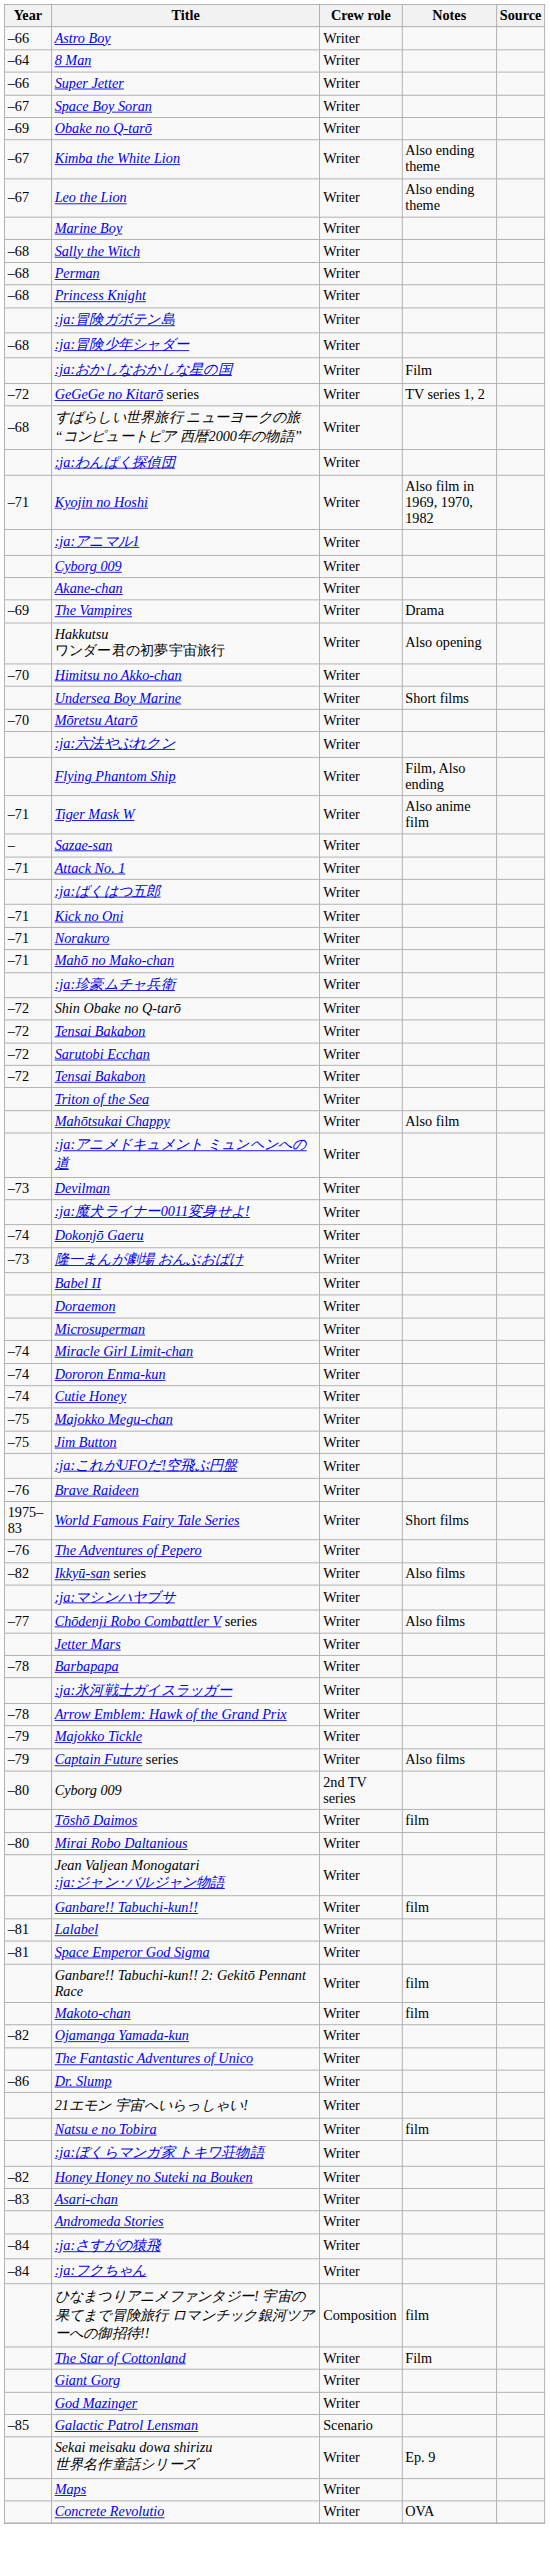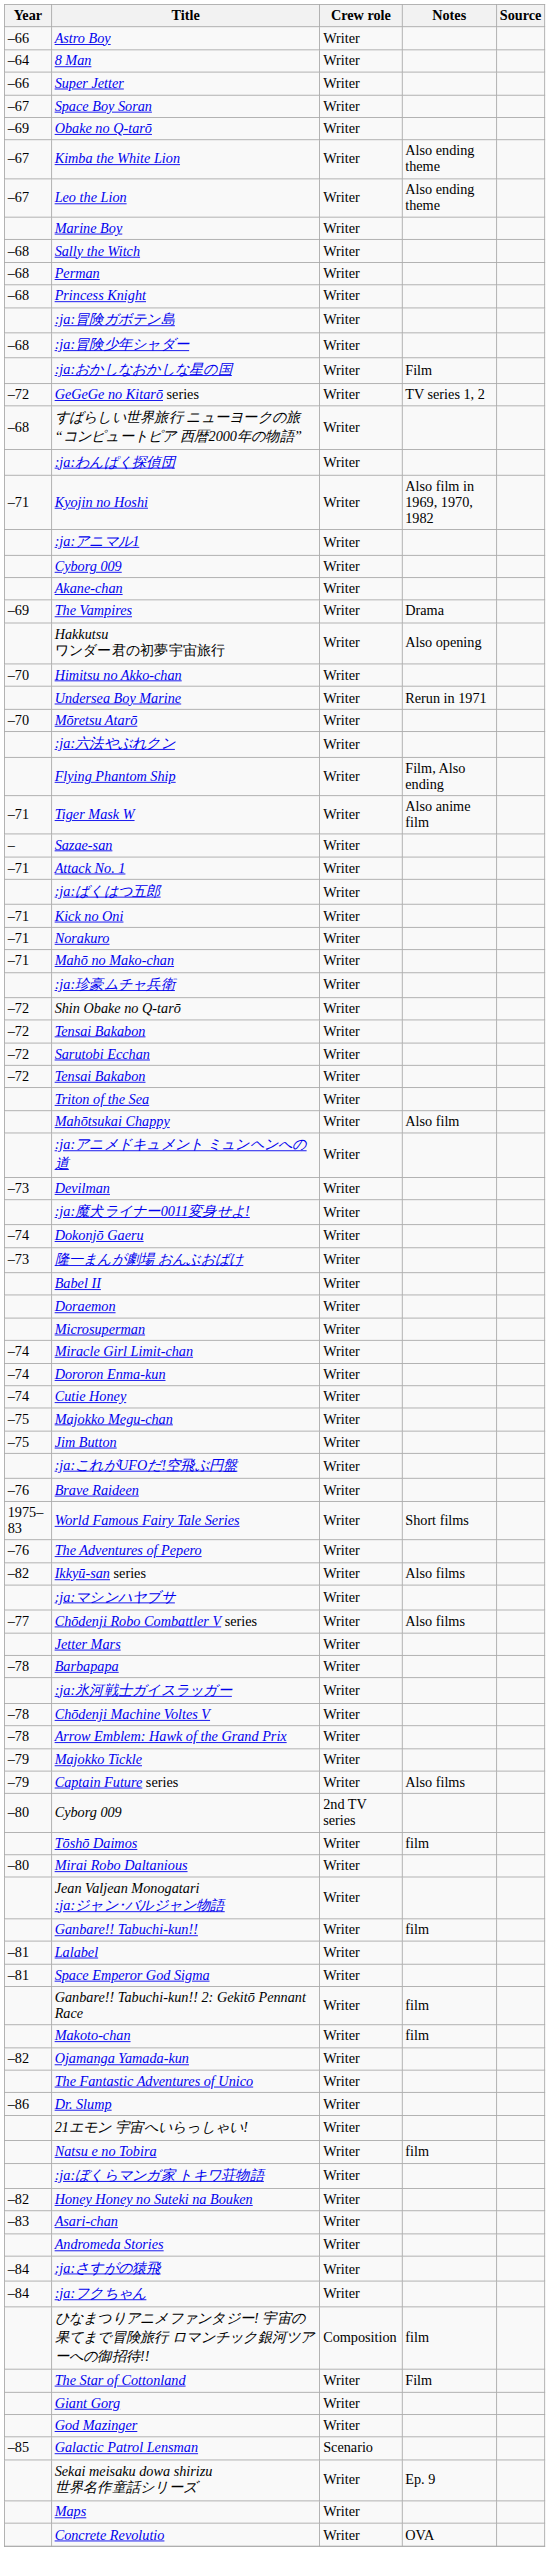 <table class="wikitable sortable plainrowheaders">
 <tr>
 <th>Year</th>
 <th>Title</th>
 <th>Crew role</th>
 <th class="unsortable">Notes</th>
 <th class="unsortable">Source</th>
 </tr>
 <tr>
 <td>–66</td>
 <td><em><a href='#'>Astro Boy</a></em></td>
 <td>Writer </td>
 <td></td>
 <td></td>
 </tr>
 <tr>
 <td>–64</td>
 <td><em><a href='#'>8 Man</a></em></td>
 <td>Writer</td>
 <td></td>
 <td></td>
 </tr>
 <tr>
 <td>–66</td>
 <td><em><a href='#'>Super Jetter</a></em></td>
 <td>Writer</td>
 <td></td>
 <td></td>
 </tr>
 <tr>
 <td>–67</td>
 <td><em><a href='#'>Space Boy Soran</a></em></td>
 <td>Writer</td>
 <td></td>
 <td></td>
 </tr>
 <tr>
 <td>–69</td>
 <td><em><a href='#'>Obake no Q-tarō</a></em></td>
 <td>Writer</td>
 <td></td>
 <td></td>
 </tr>
 <tr>
 <td>–67</td>
 <td><em><a href='#'>Kimba the White Lion</a></em></td>
 <td>Writer</td>
 <td>Also ending theme</td>
 <td></td>
 </tr>
 <tr>
 <td>–67</td>
 <td><em><a href='#'>Leo the Lion</a></em></td>
 <td>Writer</td>
 <td>Also ending theme</td>
 <td></td>
 </tr>
 <tr>
 <td></td>
 <td><em><a href='#'>Marine Boy</a></em></td>
 <td>Writer</td>
 <td></td>
 <td></td>
 </tr>
 <tr>
 <td>–68</td>
 <td><em><a href='#'>Sally the Witch</a></em></td>
 <td>Writer</td>
 <td></td>
 <td></td>
 </tr>
 <tr>
 <td>–68</td>
 <td><em><a href='#'>Perman</a></em></td>
 <td>Writer</td>
 <td></td>
 <td></td>
 </tr>
 <tr>
 <td>–68</td>
 <td><em><a href='#'>Princess Knight</a></em></td>
 <td>Writer</td>
 <td></td>
 <td></td>
 </tr>
 <tr>
 <td></td>
 <td><em><a href='#'>:ja:冒険ガボテン島</a></em></td>
 <td>Writer</td>
 <td></td>
 <td></td>
 </tr>
 <tr>
 <td>–68</td>
 <td><em><a href='#'>:ja:冒険少年シャダー</a></em></td>
 <td>Writer</td>
 <td></td>
 <td></td>
 </tr>
 <tr>
 <td></td>
 <td><em><a href='#'>:ja:おかしなおかしな星の国</a></em></td>
 <td>Writer</td>
 <td>Film</td>
 <td></td>
 </tr>
 <tr>
 <td>–72</td>
 <td><em><a href='#'>GeGeGe no Kitarō</a></em> series</td>
 <td>Writer</td>
 <td>TV series 1, 2</td>
 <td></td>
 </tr>
 <tr>
 <td>–68</td>
 <td><em>すばらしい世界旅行 ニューヨークの旅 “コンピュートピア 西暦2000年の物語”</em></td>
 <td>Writer</td>
 <td></td>
 <td></td>
 </tr>
 <tr>
 <td></td>
 <td><em><a href='#'>:ja:わんぱく探偵団</a></em></td>
 <td>Writer</td>
 <td></td>
 <td></td>
 </tr>
 <tr>
 <td>–71</td>
 <td><em><a href='#'>Kyojin no Hoshi</a></em></td>
 <td>Writer</td>
 <td>Also film in 1969, 1970, 1982</td>
 <td></td>
 </tr>
 <tr>
 <td></td>
 <td><em><a href='#'>:ja:アニマル1</a></em></td>
 <td>Writer</td>
 <td></td>
 <td></td>
 </tr>
 <tr>
 <td></td>
 <td><em><a href='#'>Cyborg 009</a></em></td>
 <td>Writer</td>
 <td></td>
 <td></td>
 </tr>
 <tr>
 <td></td>
 <td><em><a href='#'>Akane-chan</a></em></td>
 <td>Writer</td>
 <td></td>
 <td></td>
 </tr>
 <tr>
 <td>–69</td>
 <td><em><a href='#'>The Vampires</a></em></td>
 <td>Writer</td>
 <td>Drama</td>
 <td></td>
 </tr>
 <tr>
 <td></td>
 <td><em>Hakkutsu</em><br>ワンダー君の初夢宇宙旅行</td>
 <td>Writer</td>
 <td>Also opening</td>
 <td></td>
 </tr>
 <tr>
 <td>–70</td>
 <td><em><a href='#'>Himitsu no Akko-chan</a></em></td>
 <td>Writer</td>
 <td></td>
 <td></td>
 </tr>
 <tr>
 <td></td>
 <td><em><a href='#'>Undersea Boy Marine</a></em></td>
 <td>Writer</td>
-<td>Short films</td>
+<td>Rerun in 1971</td>
 <td></td>
 </tr>
 <tr>
 <td>–70</td>
 <td><em><a href='#'>Mōretsu Atarō</a></em></td>
 <td>Writer</td>
 <td></td>
 <td></td>
 </tr>
 <tr>
 <td></td>
 <td><em><a href='#'>:ja:六法やぶれクン</a></em></td>
 <td>Writer</td>
 <td></td>
 <td></td>
 </tr>
 <tr>
 <td></td>
 <td><em><a href='#'>Flying Phantom Ship</a></em></td>
 <td>Writer</td>
 <td>Film, Also ending</td>
 <td></td>
 </tr>
 <tr>
 <td>–71</td>
 <td><em><a href='#'>Tiger Mask W</a></em></td>
 <td>Writer</td>
 <td>Also anime film</td>
 <td></td>
 </tr>
 <tr>
 <td>–</td>
 <td><em><a href='#'>Sazae-san</a></em></td>
 <td>Writer</td>
 <td></td>
 <td></td>
 </tr>
 <tr>
 <td>–71</td>
 <td><em><a href='#'>Attack No. 1</a></em></td>
 <td>Writer</td>
 <td></td>
 <td></td>
 </tr>
 <tr>
 <td></td>
 <td><em><a href='#'>:ja:ばくはつ五郎</a></em></td>
 <td>Writer</td>
 <td></td>
 <td></td>
 </tr>
 <tr>
 <td>–71</td>
 <td><em><a href='#'>Kick no Oni</a></em></td>
 <td>Writer</td>
 <td></td>
 <td></td>
 </tr>
 <tr>
 <td>–71</td>
 <td><em><a href='#'>Norakuro</a></em></td>
 <td>Writer</td>
 <td></td>
 <td></td>
 </tr>
 <tr>
 <td>–71</td>
 <td><em><a href='#'>Mahō no Mako-chan</a></em></td>
 <td>Writer</td>
 <td></td>
 <td></td>
 </tr>
 <tr>
 <td></td>
 <td><em><a href='#'>:ja:珍豪ムチャ兵衛</a></em></td>
 <td>Writer</td>
 <td></td>
 <td></td>
 </tr>
 <tr>
 <td>–72</td>
 <td><em>Shin Obake no Q-tarō</em></td>
 <td>Writer</td>
 <td></td>
 <td></td>
 </tr>
 <tr>
 <td>–72</td>
 <td><em><a href='#'>Tensai Bakabon</a></em></td>
 <td>Writer</td>
 <td></td>
 <td></td>
 </tr>
 <tr>
 <td>–72</td>
 <td><em><a href='#'>Sarutobi Ecchan</a></em></td>
 <td>Writer</td>
 <td></td>
 <td></td>
 </tr>
 <tr>
 <td>–72</td>
 <td><em><a href='#'>Tensai Bakabon</a></em></td>
 <td>Writer</td>
 <td></td>
 <td></td>
 </tr>
 <tr>
 <td></td>
 <td><em><a href='#'>Triton of the Sea</a></em></td>
 <td>Writer</td>
 <td></td>
 <td></td>
 </tr>
 <tr>
 <td></td>
 <td><em><a href='#'>Mahōtsukai Chappy</a></em></td>
 <td>Writer</td>
 <td>Also film</td>
 <td></td>
 </tr>
 <tr>
 <td></td>
 <td><em><a href='#'>:ja:アニメドキュメント ミュンヘンへの道</a></em></td>
 <td>Writer</td>
 <td></td>
 <td></td>
 </tr>
 <tr>
 <td>–73</td>
 <td><em><a href='#'>Devilman</a></em></td>
 <td>Writer</td>
 <td></td>
 <td></td>
 </tr>
 <tr>
 <td></td>
 <td><em><a href='#'>:ja:魔犬ライナー0011変身せよ!</a></em></td>
 <td>Writer</td>
 <td></td>
 <td></td>
 </tr>
 <tr>
 <td>–74</td>
 <td><em><a href='#'>Dokonjō Gaeru</a></em></td>
 <td>Writer</td>
 <td></td>
 <td></td>
 </tr>
 <tr>
 <td>–73</td>
 <td><em><a href='#'>隆一まんが劇場 おんぶおばけ</a></em></td>
 <td>Writer</td>
 <td></td>
 <td></td>
 </tr>
 <tr>
 <td></td>
 <td><em><a href='#'>Babel II</a></em></td>
 <td>Writer</td>
 <td></td>
 <td></td>
 </tr>
 <tr>
 <td></td>
 <td><em><a href='#'>Doraemon</a></em></td>
 <td>Writer</td>
 <td></td>
 <td></td>
 </tr>
 <tr>
 <td></td>
 <td><em><a href='#'>Microsuperman</a></em></td>
 <td>Writer</td>
 <td></td>
 <td></td>
 </tr>
 <tr>
 <td>–74</td>
 <td><em><a href='#'>Miracle Girl Limit-chan</a></em></td>
 <td>Writer</td>
 <td></td>
 <td></td>
 </tr>
 <tr>
 <td>–74</td>
 <td><em><a href='#'>Dororon Enma-kun</a></em></td>
 <td>Writer</td>
 <td></td>
 <td></td>
 </tr>
 <tr>
 <td>–74</td>
 <td><em><a href='#'>Cutie Honey</a></em></td>
 <td>Writer</td>
 <td></td>
 <td></td>
 </tr>
 <tr>
 <td>–75</td>
 <td><em><a href='#'>Majokko Megu-chan</a></em></td>
 <td>Writer</td>
 <td></td>
 <td></td>
 </tr>
 <tr>
 <td>–75</td>
 <td><em><a href='#'>Jim Button</a></em></td>
 <td>Writer</td>
 <td></td>
 <td></td>
 </tr>
 <tr>
 <td></td>
 <td><em><a href='#'>:ja:これがUFOだ!空飛ぶ円盤</a></em></td>
 <td>Writer</td>
 <td></td>
 <td></td>
 </tr>
 <tr>
 <td>–76</td>
 <td><em><a href='#'>Brave Raideen</a></em></td>
 <td>Writer</td>
 <td></td>
 <td></td>
 </tr>
 <tr>
 <td>1975–83</td>
 <td><em><a href='#'>World Famous Fairy Tale Series</a></em></td>
 <td>Writer</td>
 <td>Short films</td>
 <td></td>
 </tr>
 <tr>
 <td>–76</td>
 <td><em><a href='#'>The Adventures of Pepero</a></em></td>
 <td>Writer</td>
 <td></td>
 <td></td>
 </tr>
 <tr>
 <td>–82</td>
 <td><em><a href='#'>Ikkyū-san</a></em> series</td>
 <td>Writer</td>
 <td>Also films</td>
 <td></td>
 </tr>
 <tr>
 <td></td>
 <td><em><a href='#'>:ja:マシンハヤブサ</a></em></td>
 <td>Writer</td>
 <td></td>
 <td></td>
 </tr>
 <tr>
 <td>–77</td>
 <td><em><a href='#'>Chōdenji Robo Combattler V</a></em> series</td>
 <td>Writer</td>
 <td>Also films</td>
 <td></td>
 </tr>
 <tr>
 <td></td>
 <td><em><a href='#'>Jetter Mars</a></em></td>
 <td>Writer</td>
 <td></td>
 <td></td>
 </tr>
 <tr>
 <td>–78</td>
 <td><em><a href='#'>Barbapapa</a></em></td>
 <td>Writer</td>
 <td></td>
 <td></td>
 </tr>
 <tr>
 <td></td>
 <td><em><a href='#'>:ja:氷河戦士ガイスラッガー</a></em></td>
 <td>Writer</td>
 <td></td>
 <td></td>
 </tr>
 <tr>
 <td>–78</td>
+<td><em><a href='#'>Chōdenji Machine Voltes V</a></em></td>
+<td>Writer</td>
+<td></td>
+<td></td>
+</tr>
+<tr>
+<td>–78</td>
 <td><em><a href='#'>Arrow Emblem: Hawk of the Grand Prix</a></em></td>
 <td>Writer</td>
 <td></td>
 <td></td>
 </tr>
 <tr>
 <td>–79</td>
 <td><em><a href='#'>Majokko Tickle</a></em></td>
 <td>Writer</td>
 <td></td>
 <td></td>
 </tr>
 <tr>
 <td>–79</td>
 <td><em><a href='#'>Captain Future</a></em> series</td>
 <td>Writer</td>
 <td>Also films</td>
 <td></td>
 </tr>
 <tr>
 <td>–80</td>
 <td><em>Cyborg 009</em></td>
 <td>2nd TV series</td>
 <td></td>
 </tr>
 <tr>
 <td></td>
 <td><em><a href='#'>Tōshō Daimos</a></em></td>
 <td>Writer</td>
 <td>film</td>
 <td></td>
 </tr>
 <tr>
 <td>–80</td>
 <td><em><a href='#'>Mirai Robo Daltanious</a></em></td>
 <td>Writer</td>
 <td></td>
 <td></td>
 </tr>
 <tr>
 <td></td>
 <td><em>Jean Valjean Monogatari</em><br><em><a href='#'>:ja:ジャン･バルジャン物語</a></em></td>
 <td>Writer</td>
 <td></td>
 <td></td>
 </tr>
 <tr>
 <td></td>
 <td><em><a href='#'>Ganbare!! Tabuchi-kun!!</a></em></td>
 <td>Writer</td>
 <td>film</td>
 <td></td>
 </tr>
 <tr>
 <td>–81</td>
 <td><em><a href='#'>Lalabel</a></em></td>
 <td>Writer</td>
 <td></td>
 <td></td>
 </tr>
 <tr>
 <td>–81</td>
 <td><em><a href='#'>Space Emperor God Sigma</a></em></td>
 <td>Writer</td>
 <td></td>
 <td></td>
 </tr>
 <tr>
 <td></td>
 <td><em>Ganbare!! Tabuchi-kun!! 2: Gekitō Pennant Race</em></td>
 <td>Writer</td>
 <td>film</td>
 <td></td>
 </tr>
 <tr>
 <td></td>
 <td><em><a href='#'>Makoto-chan</a></em></td>
 <td>Writer</td>
 <td>film</td>
 <td></td>
 </tr>
 <tr>
 <td>–82</td>
 <td><em><a href='#'>Ojamanga Yamada-kun</a></em></td>
 <td>Writer</td>
 <td></td>
 <td></td>
 </tr>
 <tr>
 <td></td>
 <td><em><a href='#'>The Fantastic Adventures of Unico</a></em></td>
 <td>Writer</td>
 <td></td>
 <td></td>
 </tr>
 <tr>
 <td>–86</td>
 <td><em><a href='#'>Dr. Slump</a></em></td>
 <td>Writer</td>
 <td></td>
 <td></td>
 </tr>
 <tr>
 <td></td>
 <td><em>21エモン 宇宙へいらっしゃい!</em></td>
 <td>Writer</td>
 <td></td>
 <td></td>
 </tr>
 <tr>
 <td></td>
 <td><em><a href='#'>Natsu e no Tobira</a></em></td>
 <td>Writer</td>
 <td>film</td>
 <td></td>
 </tr>
 <tr>
 <td></td>
 <td><em><a href='#'>:ja:ぼくらマンガ家 トキワ荘物語</a></em></td>
 <td>Writer</td>
 <td></td>
 <td></td>
 </tr>
 <tr>
 <td>–82</td>
 <td><em><a href='#'>Honey Honey no Suteki na Bouken</a></em></td>
 <td>Writer</td>
 <td></td>
 <td></td>
 </tr>
 <tr>
 <td>–83</td>
 <td><em><a href='#'>Asari-chan</a></em></td>
 <td>Writer</td>
 <td></td>
 <td></td>
 </tr>
 <tr>
 <td></td>
 <td><em><a href='#'>Andromeda Stories</a></em></td>
 <td>Writer</td>
 <td></td>
 <td></td>
 </tr>
 <tr>
 <td>–84</td>
 <td><em><a href='#'>:ja:さすがの猿飛</a></em></td>
 <td>Writer</td>
 <td></td>
 <td></td>
 </tr>
 <tr>
 <td>–84</td>
 <td><em><a href='#'>:ja:フクちゃん</a></em></td>
 <td>Writer</td>
 <td></td>
 <td></td>
 </tr>
 <tr>
 <td></td>
 <td><em>ひなまつりアニメファンタジー! 宇宙の果てまで冒険旅行 ロマンチック銀河ツアーへの御招待!!</em></td>
 <td>Composition </td>
 <td>film</td>
 <td></td>
 </tr>
 <tr>
 <td></td>
 <td><em><a href='#'>The Star of Cottonland</a></em></td>
 <td>Writer</td>
 <td>Film</td>
 <td></td>
 </tr>
 <tr>
 <td></td>
 <td><em><a href='#'>Giant Gorg</a></em></td>
 <td>Writer</td>
 <td></td>
 <td></td>
 </tr>
 <tr>
 <td></td>
 <td><em><a href='#'>God Mazinger</a></em></td>
 <td>Writer</td>
 <td></td>
 <td></td>
 </tr>
 <tr>
 <td>–85</td>
 <td><em><a href='#'>Galactic Patrol Lensman</a></em></td>
 <td>Scenario </td>
 <td></td>
 <td></td>
 </tr>
 <tr>
 <td></td>
 <td><em>Sekai meisaku dowa shirizu</em><br><em>世界名作童話シリーズ</em></td>
 <td>Writer</td>
 <td>Ep. 9</td>
 <td></td>
 </tr>
 <tr>
 <td></td>
 <td><em><a href='#'>Maps</a></em></td>
 <td>Writer</td>
 <td></td>
 <td></td>
 </tr>
 <tr>
 <td></td>
 <td><em><a href='#'>Concrete Revolutio</a></em></td>
 <td>Writer</td>
 <td>OVA</td>
 <td></td>
 </tr>
 <tr>
 </tr>
 </table>
